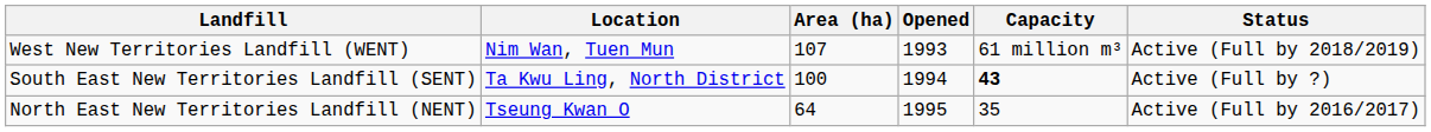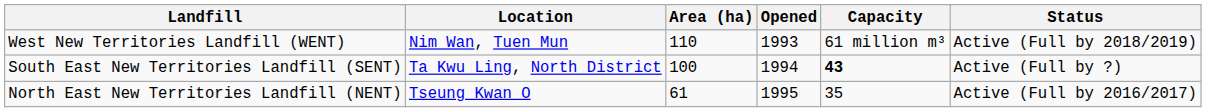 <table class="wikitable">
 <tr>
 <th>Landfill</th>
 <th>Location</th>
 <th>Area (ha)</th>
 <th>Opened</th>
 <th>Capacity</th>
 <th>Status</th>
 </tr>
 <tr>
 <td>West New Territories Landfill (WENT)</td>
 <td><a href='#'>Nim Wan</a>, <a href='#'>Tuen Mun</a></td>
-<td>107</td>
+<td>110</td>
 <td>1993</td>
 <td>61 million m³</td>
 <td>Active (Full by 2018/2019)</td>
 </tr>
 <tr>
 <td>South East New Territories Landfill (SENT)</td>
 <td><a href='#'>Ta Kwu Ling</a>, <a href='#'>North District</a></td>
 <td>100</td>
 <td>1994</td>
 <td><strong>43</strong></td>
 <td>Active (Full by ?)</td>
 </tr>
 <tr>
 <td>North East New Territories Landfill (NENT)</td>
 <td><a href='#'>Tseung Kwan O</a></td>
-<td>64</td>
+<td>61</td>
 <td>1995</td>
 <td>35</td>
 <td>Active (Full by 2016/2017)</td>
 </tr>
 </table>
